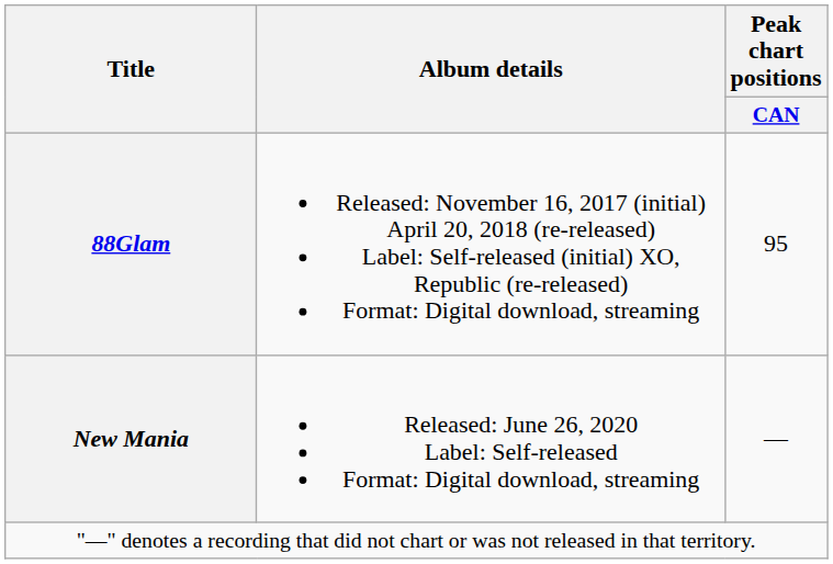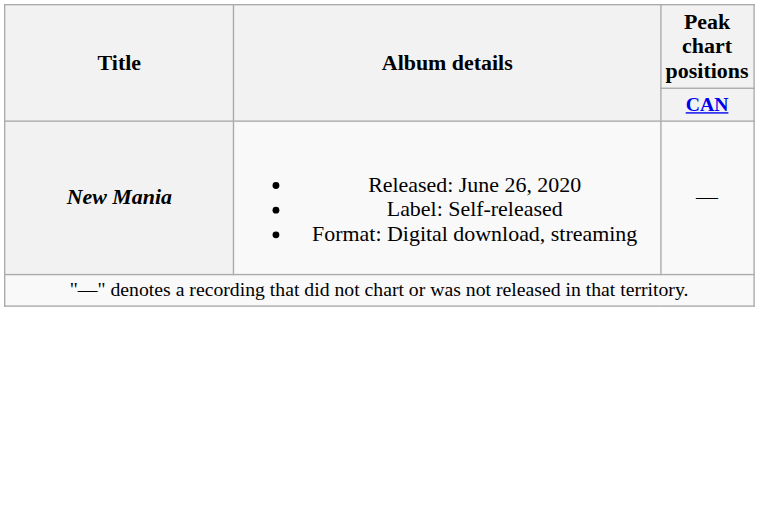 <table class="wikitable plainrowheaders" style="text-align:center;">
 <tr>
 <th scope="col" rowspan="2" style="width:10em;">Title</th>
 <th scope="col" rowspan="2" style="width:19em;">Album details</th>
 <th scope="col" colspan="1">Peak chart positions</th>
 </tr>
 <tr>
 <th scope="col" style="width:3em;font-size:90%;"><a href='#'>CAN</a><br></th>
 </tr>
 <tr>
-<th scope="row"><em><a href='#'>88Glam</a></em></th>
-<td><br><ul><li>Released: November 16, 2017 (initial) April 20, 2018 (re-released)</li><li>Label: Self-released (initial) XO, Republic (re-released)</li><li>Format: Digital download, streaming</li></ul></td>
-<td>95</td>
-</tr>
-<tr>
 <th scope="row"><em>New Mania</em></th>
 <td><br><ul><li>Released: June 26, 2020</li><li>Label: Self-released</li><li>Format: Digital download, streaming</li></ul></td>
 <td>—</td>
 </tr>
 <tr>
 <td colspan="3" style="font-size:90%">"—" denotes a recording that did not chart or was not released in that territory.</td>
 </tr>
 </table>
